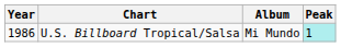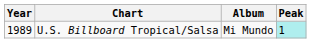 <table class="wikitable">
 <tr>
 <th>Year</th>
 <th>Chart</th>
 <th>Album</th>
 <th>Peak</th>
 </tr>
 <tr>
-<td>1986</td>
+<td>1989</td>
 <td>U.S. <em>Billboard</em> Tropical/Salsa</td>
 <td>Mi Mundo</td>
 <td style="background: paleturquoise;">1</td>
 </tr>
 </table>
